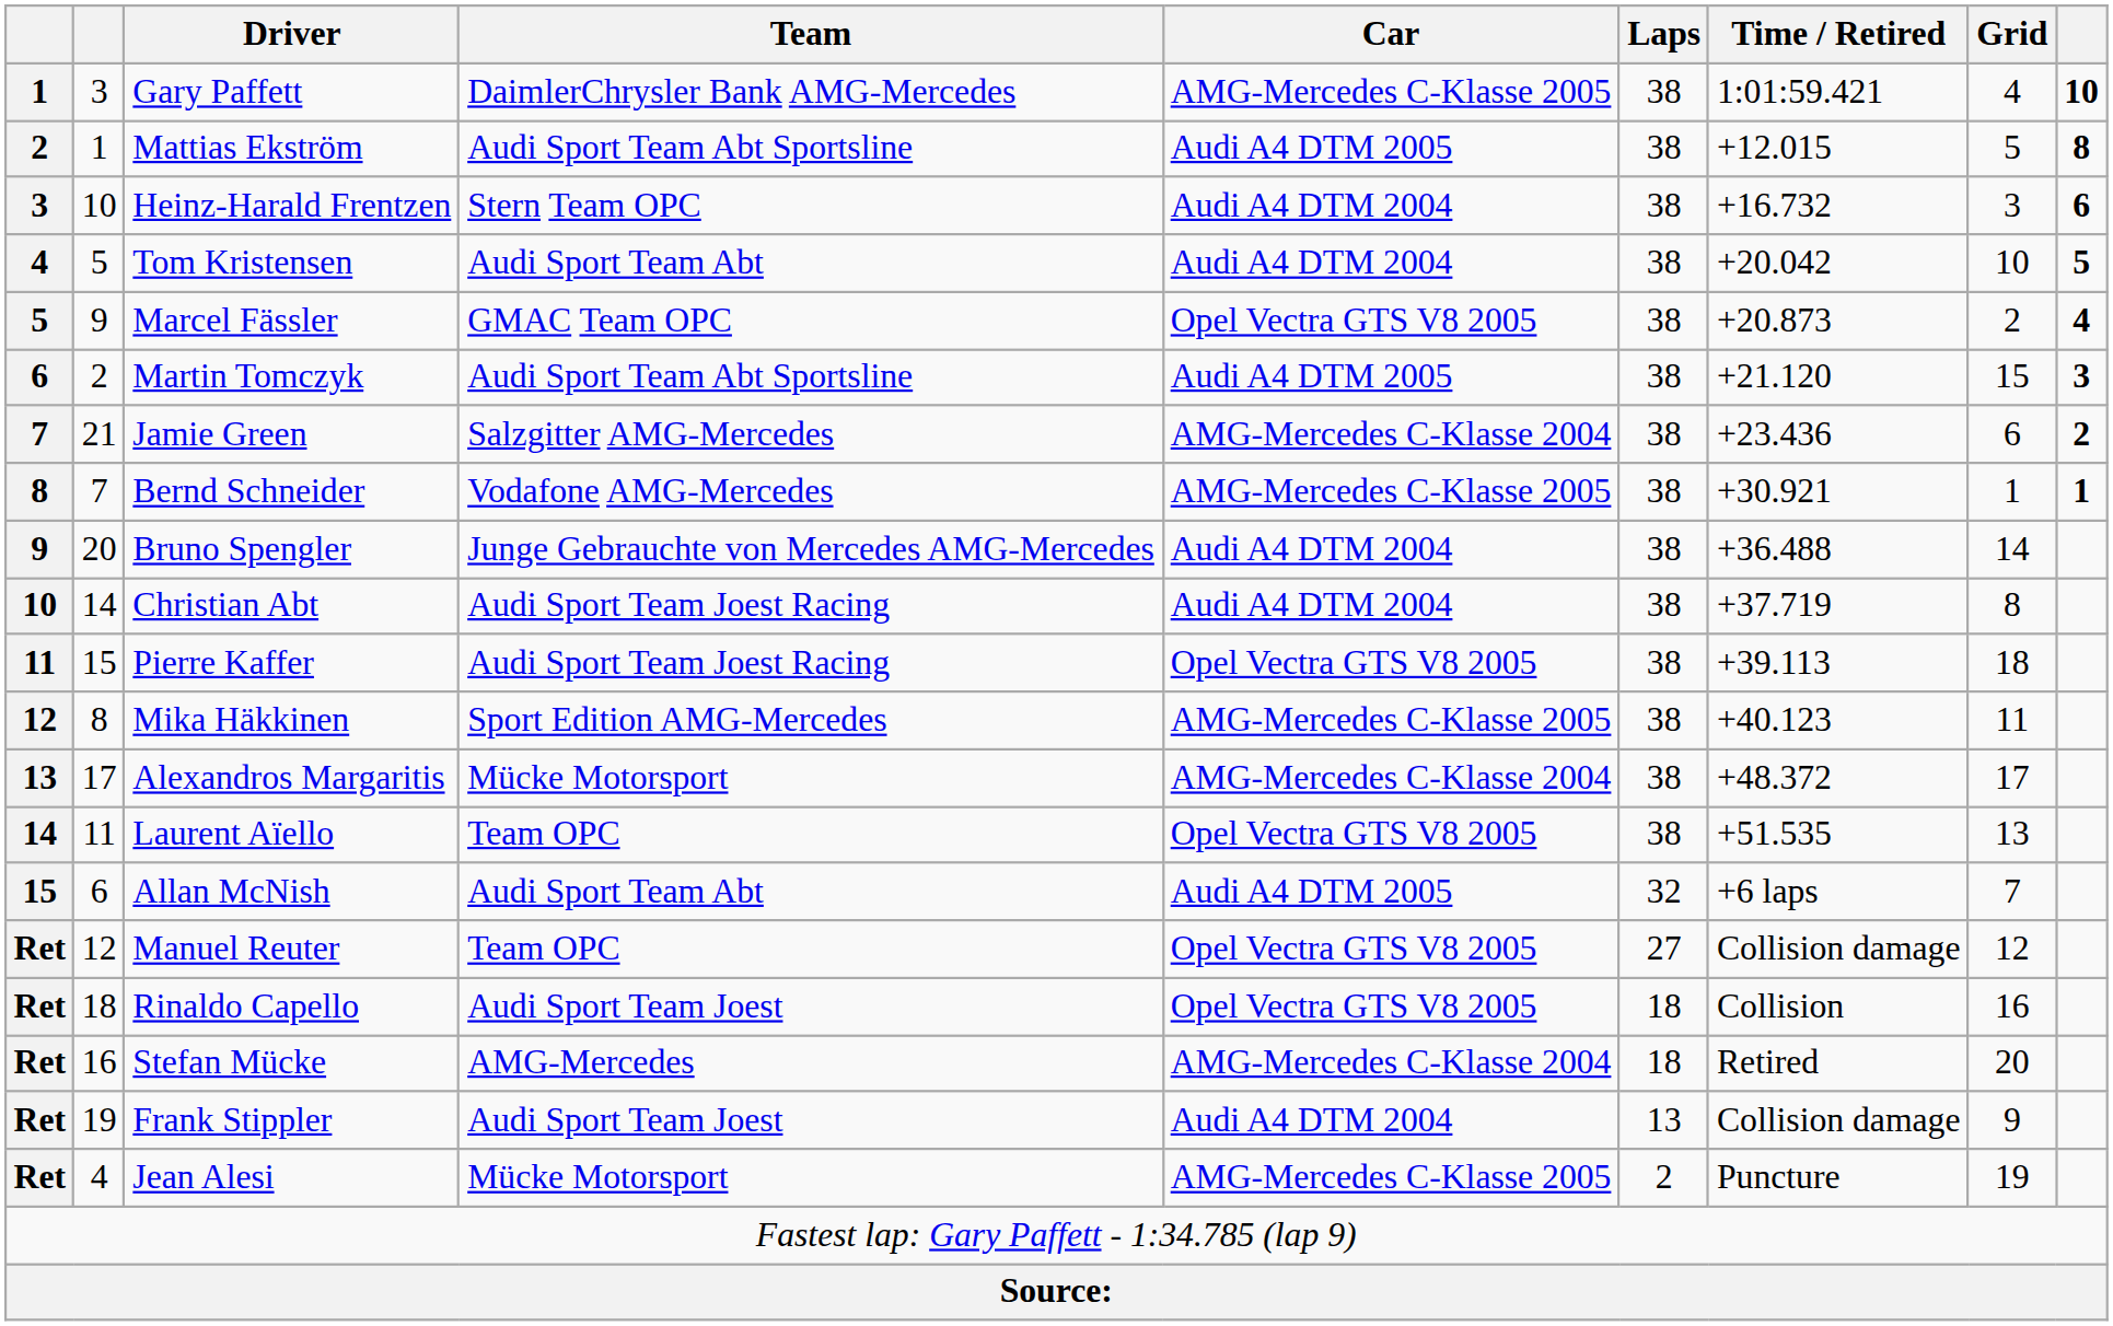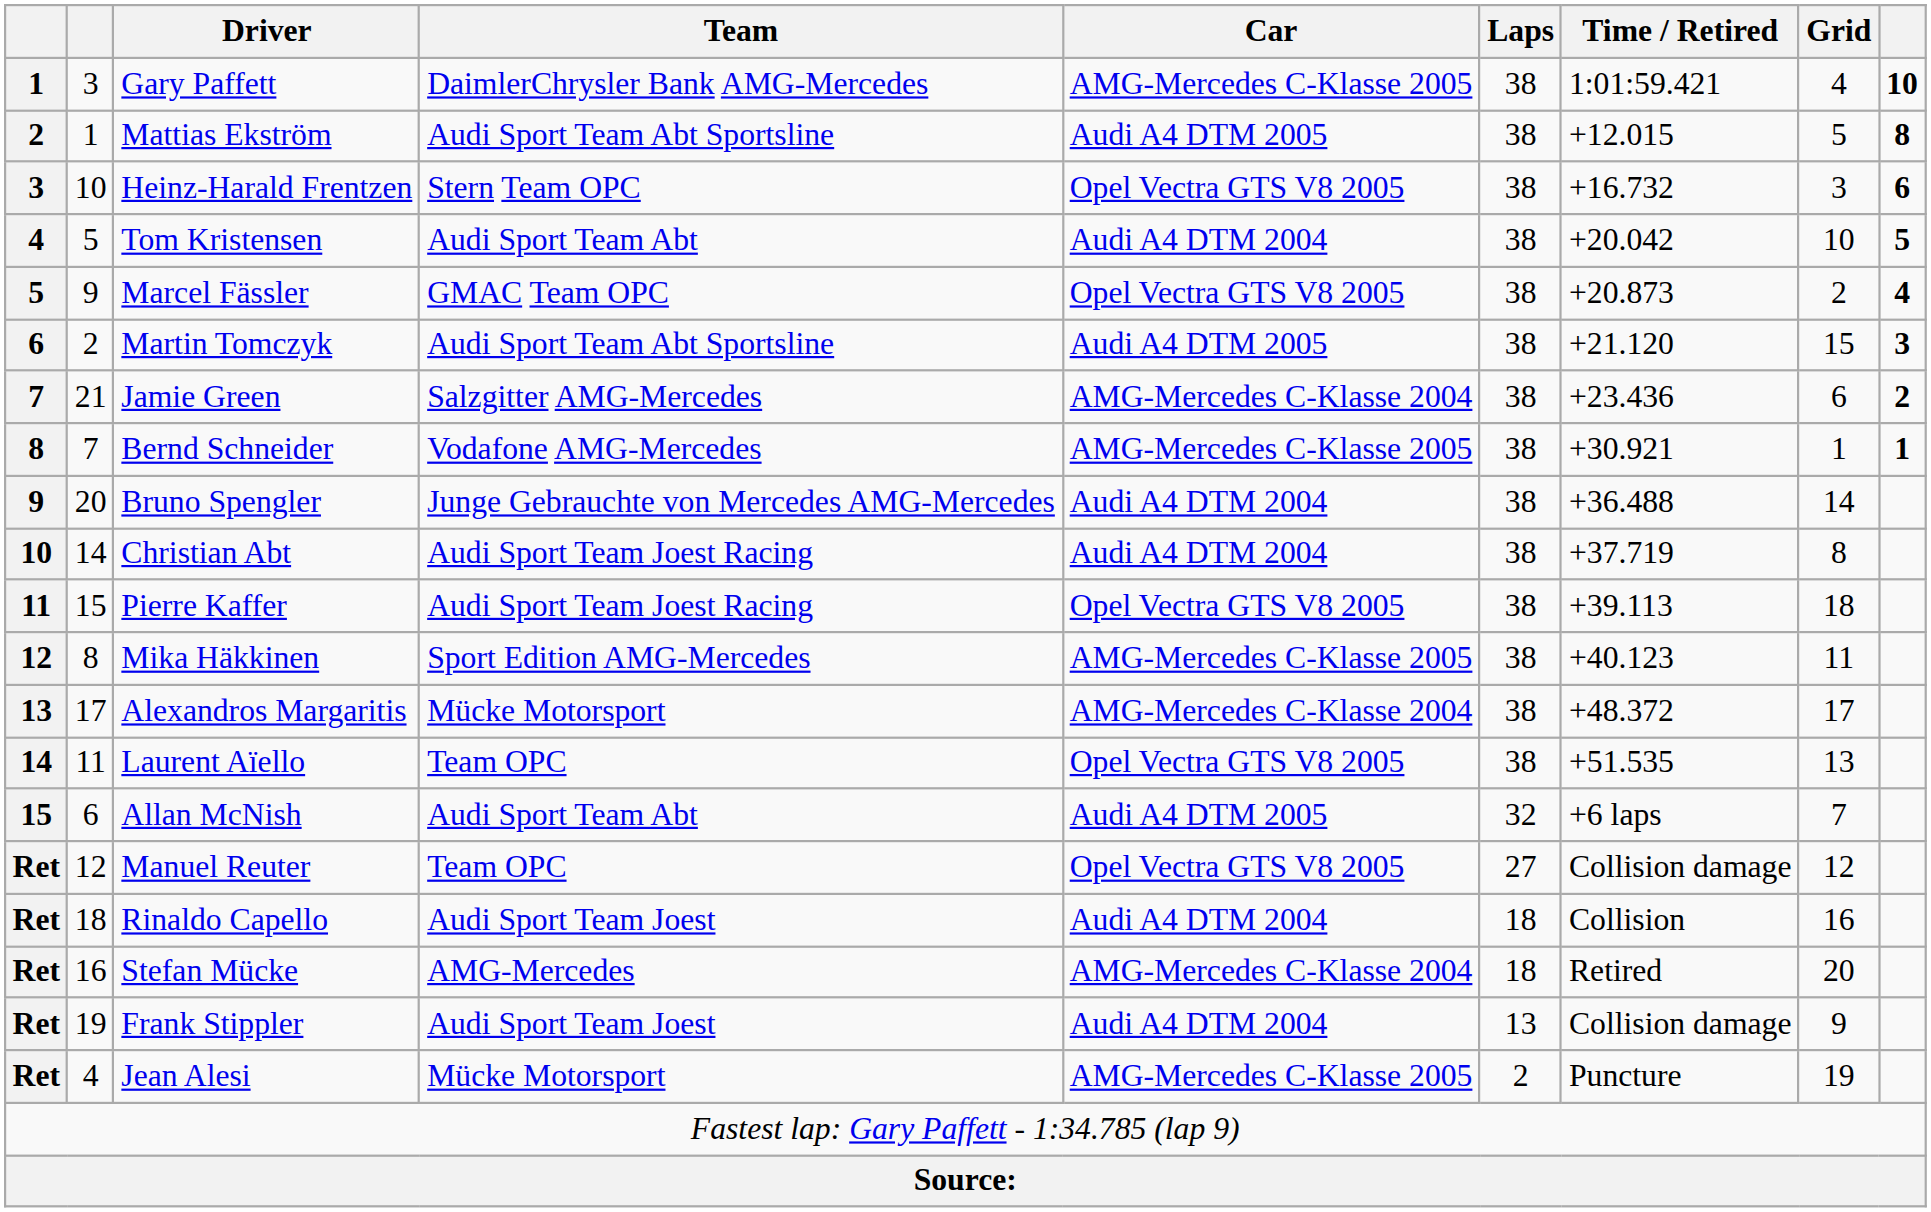 <table class="wikitable" style="font-size:90%;">
 <tr>
 <th></th>
 <th></th>
 <th>Driver</th>
 <th>Team</th>
 <th>Car</th>
 <th>Laps</th>
 <th>Time / Retired</th>
 <th>Grid</th>
 <th></th>
 </tr>
 <tr>
 <th>1</th>
 <td align="center">3</td>
 <td> <a href='#'>Gary Paffett</a></td>
 <td><a href='#'>DaimlerChrysler Bank</a> <a href='#'>AMG-Mercedes</a></td>
 <td><a href='#'>AMG-Mercedes C-Klasse 2005</a></td>
 <td align="center">38</td>
 <td>1:01:59.421</td>
 <td align="center">4</td>
 <td align="center"><strong>10</strong></td>
 </tr>
 <tr>
 <th>2</th>
 <td align="center">1</td>
 <td> <a href='#'>Mattias Ekström</a></td>
 <td><a href='#'>Audi Sport Team Abt Sportsline</a></td>
 <td><a href='#'>Audi A4 DTM 2005</a></td>
 <td align="center">38</td>
 <td>+12.015</td>
 <td align="center">5</td>
 <td align="center"><strong>8</strong></td>
 </tr>
 <tr>
 <th>3</th>
 <td align="center">10</td>
 <td> <a href='#'>Heinz-Harald Frentzen</a></td>
 <td><a href='#'>Stern</a> <a href='#'>Team OPC</a></td>
-<td><a href='#'>Audi A4 DTM 2004</a></td>
+<td><a href='#'>Opel Vectra GTS V8 2005</a></td>
 <td align="center">38</td>
 <td>+16.732</td>
 <td align="center">3</td>
 <td align="center"><strong>6</strong></td>
 </tr>
 <tr>
 <th>4</th>
 <td align="center">5</td>
 <td> <a href='#'>Tom Kristensen</a></td>
 <td><a href='#'>Audi Sport Team Abt</a></td>
 <td><a href='#'>Audi A4 DTM 2004</a></td>
 <td align="center">38</td>
 <td>+20.042</td>
 <td align="center">10</td>
 <td align="center"><strong>5</strong></td>
 </tr>
 <tr>
 <th>5</th>
 <td align="center">9</td>
 <td> <a href='#'>Marcel Fässler</a></td>
 <td><a href='#'>GMAC</a> <a href='#'>Team OPC</a></td>
 <td><a href='#'>Opel Vectra GTS V8 2005</a></td>
 <td align="center">38</td>
 <td>+20.873</td>
 <td align="center">2</td>
 <td align="center"><strong>4</strong></td>
 </tr>
 <tr>
 <th>6</th>
 <td align="center">2</td>
 <td> <a href='#'>Martin Tomczyk</a></td>
 <td><a href='#'>Audi Sport Team Abt Sportsline</a></td>
 <td><a href='#'>Audi A4 DTM 2005</a></td>
 <td align="center">38</td>
 <td>+21.120</td>
 <td align="center">15</td>
 <td align="center"><strong>3</strong></td>
 </tr>
 <tr>
 <th>7</th>
 <td align="center">21</td>
 <td> <a href='#'>Jamie Green</a></td>
 <td><a href='#'>Salzgitter</a> <a href='#'>AMG-Mercedes</a></td>
 <td><a href='#'>AMG-Mercedes C-Klasse 2004</a></td>
 <td align="center">38</td>
 <td>+23.436</td>
 <td align="center">6</td>
 <td align="center"><strong>2</strong></td>
 </tr>
 <tr>
 <th>8</th>
 <td align="center">7</td>
 <td> <a href='#'>Bernd Schneider</a></td>
 <td><a href='#'>Vodafone</a> <a href='#'>AMG-Mercedes</a></td>
 <td><a href='#'>AMG-Mercedes C-Klasse 2005</a></td>
 <td align="center">38</td>
 <td>+30.921</td>
 <td align="center">1</td>
 <td align="center"><strong>1</strong></td>
 </tr>
 <tr>
 <th>9</th>
 <td align="center">20</td>
 <td> <a href='#'>Bruno Spengler</a></td>
 <td><a href='#'>Junge Gebrauchte von Mercedes AMG-Mercedes</a></td>
 <td><a href='#'>Audi A4 DTM 2004</a></td>
 <td align="center">38</td>
 <td>+36.488</td>
 <td align="center">14</td>
 <td align="center"></td>
 </tr>
 <tr>
 <th>10</th>
 <td align="center">14</td>
 <td> <a href='#'>Christian Abt</a></td>
 <td><a href='#'>Audi Sport Team Joest Racing</a></td>
 <td><a href='#'>Audi A4 DTM 2004</a></td>
 <td align="center">38</td>
 <td>+37.719</td>
 <td align="center">8</td>
 <td align="center"></td>
 </tr>
 <tr>
 <th>11</th>
 <td align="center">15</td>
 <td> <a href='#'>Pierre Kaffer</a></td>
 <td><a href='#'>Audi Sport Team Joest Racing</a></td>
 <td><a href='#'>Opel Vectra GTS V8 2005</a></td>
 <td align="center">38</td>
 <td>+39.113</td>
 <td align="center">18</td>
 <td align="center"></td>
 </tr>
 <tr>
 <th>12</th>
 <td align="center">8</td>
 <td> <a href='#'>Mika Häkkinen</a></td>
 <td><a href='#'>Sport Edition AMG-Mercedes</a></td>
 <td><a href='#'>AMG-Mercedes C-Klasse 2005</a></td>
 <td align="center">38</td>
 <td>+40.123</td>
 <td align="center">11</td>
 <td align="center"></td>
 </tr>
 <tr>
 <th>13</th>
 <td align="center">17</td>
 <td> <a href='#'>Alexandros Margaritis</a></td>
 <td><a href='#'>Mücke Motorsport</a></td>
 <td><a href='#'>AMG-Mercedes C-Klasse 2004</a></td>
 <td align="center">38</td>
 <td>+48.372</td>
 <td align="center">17</td>
 <td align="center"></td>
 </tr>
 <tr>
 <th>14</th>
 <td align="center">11</td>
 <td> <a href='#'>Laurent Aïello</a></td>
 <td><a href='#'>Team OPC</a></td>
 <td><a href='#'>Opel Vectra GTS V8 2005</a></td>
 <td align="center">38</td>
 <td>+51.535</td>
 <td align="center">13</td>
 <td align="center"></td>
 </tr>
 <tr>
 <th>15</th>
 <td align="center">6</td>
 <td> <a href='#'>Allan McNish</a></td>
 <td><a href='#'>Audi Sport Team Abt</a></td>
 <td><a href='#'>Audi A4 DTM 2005</a></td>
 <td align="center">32</td>
 <td>+6 laps</td>
 <td align="center">7</td>
 <td align="center"></td>
 </tr>
 <tr>
 <th>Ret</th>
 <td align="center">12</td>
 <td> <a href='#'>Manuel Reuter</a></td>
 <td><a href='#'>Team OPC</a></td>
 <td><a href='#'>Opel Vectra GTS V8 2005</a></td>
 <td align="center">27</td>
 <td>Collision damage</td>
 <td align="center">12</td>
 <td align="center"></td>
 </tr>
 <tr>
 <th>Ret</th>
 <td align="center">18</td>
 <td> <a href='#'>Rinaldo Capello</a></td>
 <td><a href='#'>Audi Sport Team Joest</a></td>
-<td><a href='#'>Opel Vectra GTS V8 2005</a></td>
+<td><a href='#'>Audi A4 DTM 2004</a></td>
 <td align="center">18</td>
 <td>Collision</td>
 <td align="center">16</td>
 <td align="center"></td>
 </tr>
 <tr>
 <th>Ret</th>
 <td align="center">16</td>
 <td> <a href='#'>Stefan Mücke</a></td>
 <td><a href='#'>AMG-Mercedes</a></td>
 <td><a href='#'>AMG-Mercedes C-Klasse 2004</a></td>
 <td align="center">18</td>
 <td>Retired</td>
 <td align="center">20</td>
 <td align="center"></td>
 </tr>
 <tr>
 <th>Ret</th>
 <td align="center">19</td>
 <td> <a href='#'>Frank Stippler</a></td>
 <td><a href='#'>Audi Sport Team Joest</a></td>
 <td><a href='#'>Audi A4 DTM 2004</a></td>
 <td align="center">13</td>
 <td>Collision damage</td>
 <td align="center">9</td>
 <td align="center"></td>
 </tr>
 <tr>
 <th>Ret</th>
 <td align="center">4</td>
 <td> <a href='#'>Jean Alesi</a></td>
 <td><a href='#'>Mücke Motorsport</a></td>
 <td><a href='#'>AMG-Mercedes C-Klasse 2005</a></td>
 <td align="center">2</td>
 <td>Puncture</td>
 <td align="center">19</td>
 <td align="center"></td>
 </tr>
 <tr>
 <td colspan=9 align=center><em>Fastest lap: <a href='#'>Gary Paffett</a> - 1:34.785 (lap 9)</em></td>
 </tr>
 <tr>
 <th colspan=9>Source:</th>
 </tr>
 </table>
